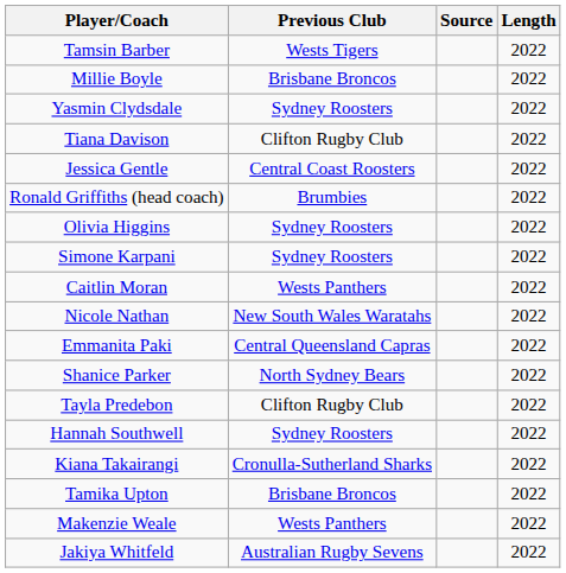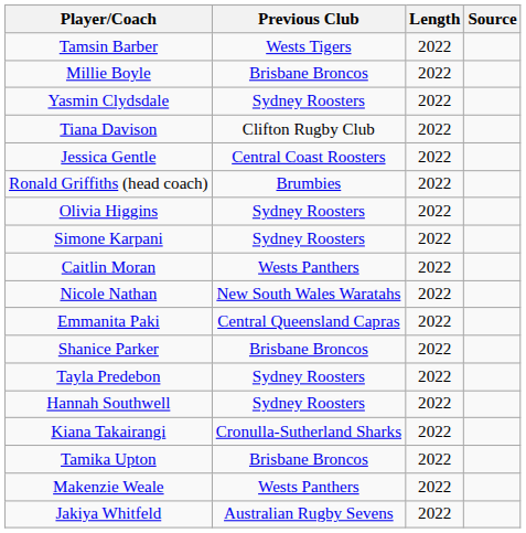 <table class="wikitable sortable" style="text-align: center; font-size:90%">
 <tr style="background:#efefef;">
 <th>Player/Coach</th>
 <th>Previous Club</th>
+<th>Length</th>
 <th>Source</th>
-<th>Length</th>
 </tr>
 <tr>
 <td><a href='#'>Tamsin Barber</a></td>
 <td><a href='#'>Wests Tigers</a></td>
+<td>2022</td>
 <td></td>
-<td>2022</td>
 </tr>
 <tr>
 <td><a href='#'>Millie Boyle</a></td>
 <td><a href='#'>Brisbane Broncos</a></td>
+<td>2022</td>
 <td></td>
-<td>2022</td>
 </tr>
 <tr>
 <td><a href='#'>Yasmin Clydsdale</a></td>
 <td><a href='#'>Sydney Roosters</a></td>
+<td>2022</td>
 <td></td>
-<td>2022</td>
 </tr>
 <tr>
 <td><a href='#'>Tiana Davison</a></td>
 <td>Clifton Rugby Club</td>
+<td>2022</td>
 <td></td>
-<td>2022</td>
 </tr>
 <tr>
 <td><a href='#'>Jessica Gentle</a></td>
 <td><a href='#'>Central Coast Roosters</a></td>
+<td>2022</td>
 <td></td>
-<td>2022</td>
 </tr>
 <tr>
 <td><a href='#'>Ronald Griffiths</a> (head coach)</td>
 <td><a href='#'>Brumbies</a></td>
+<td>2022</td>
 <td></td>
-<td>2022</td>
 </tr>
 <tr>
 <td><a href='#'>Olivia Higgins</a></td>
 <td><a href='#'>Sydney Roosters</a></td>
+<td>2022</td>
 <td></td>
-<td>2022</td>
 </tr>
 <tr>
 <td><a href='#'>Simone Karpani</a></td>
 <td><a href='#'>Sydney Roosters</a></td>
+<td>2022</td>
 <td></td>
-<td>2022</td>
 </tr>
 <tr>
 <td><a href='#'>Caitlin Moran</a></td>
 <td><a href='#'>Wests Panthers</a></td>
+<td>2022</td>
 <td></td>
-<td>2022</td>
 </tr>
 <tr>
 <td><a href='#'>Nicole Nathan</a></td>
 <td><a href='#'>New South Wales Waratahs</a></td>
+<td>2022</td>
 <td></td>
-<td>2022</td>
 </tr>
 <tr>
 <td><a href='#'>Emmanita Paki</a></td>
 <td><a href='#'>Central Queensland Capras</a></td>
+<td>2022</td>
 <td></td>
-<td>2022</td>
 </tr>
 <tr>
 <td><a href='#'>Shanice Parker</a></td>
-<td><a href='#'>North Sydney Bears</a></td>
+<td><a href='#'>Brisbane Broncos</a></td>
+<td>2022</td>
 <td></td>
-<td>2022</td>
 </tr>
 <tr>
 <td><a href='#'>Tayla Predebon</a></td>
-<td>Clifton Rugby Club</td>
+<td><a href='#'>Sydney Roosters</a></td>
+<td>2022</td>
 <td></td>
-<td>2022</td>
 </tr>
 <tr>
 <td><a href='#'>Hannah Southwell</a></td>
 <td><a href='#'>Sydney Roosters</a></td>
+<td>2022</td>
 <td></td>
-<td>2022</td>
 </tr>
 <tr>
 <td><a href='#'>Kiana Takairangi</a></td>
 <td><a href='#'>Cronulla-Sutherland Sharks</a></td>
+<td>2022</td>
 <td></td>
-<td>2022</td>
 </tr>
 <tr>
 <td><a href='#'>Tamika Upton</a></td>
 <td><a href='#'>Brisbane Broncos</a></td>
+<td>2022</td>
 <td></td>
-<td>2022</td>
 </tr>
 <tr>
 <td><a href='#'>Makenzie Weale</a></td>
 <td><a href='#'>Wests Panthers</a></td>
+<td>2022</td>
 <td></td>
-<td>2022</td>
 </tr>
 <tr>
 <td><a href='#'>Jakiya Whitfeld</a></td>
 <td><a href='#'>Australian Rugby Sevens</a></td>
+<td>2022</td>
 <td></td>
-<td>2022</td>
 </tr>
 </table>
